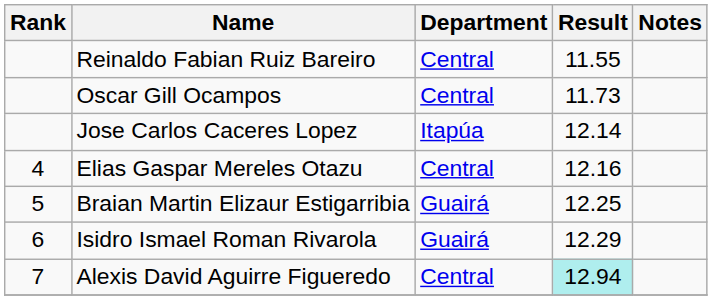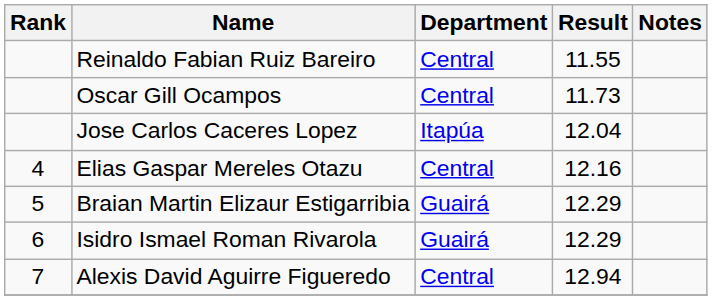 <table class="wikitable" style="text-align:center">
 <tr>
 <th>Rank</th>
 <th>Name</th>
 <th>Department</th>
 <th>Result</th>
 <th>Notes</th>
 </tr>
 <tr>
 <td></td>
 <td align="left">Reinaldo Fabian Ruiz Bareiro</td>
 <td align="left"><a href='#'>Central</a></td>
 <td>11.55</td>
 <td></td>
 </tr>
 <tr>
 <td></td>
 <td align="left">Oscar Gill Ocampos</td>
 <td align="left"><a href='#'>Central</a></td>
 <td>11.73</td>
 <td></td>
 </tr>
 <tr>
 <td></td>
 <td align="left">Jose Carlos Caceres Lopez</td>
 <td align="left"><a href='#'>Itapúa</a></td>
-<td>12.14</td>
+<td>12.04</td>
 <td></td>
 </tr>
 <tr>
 <td>4</td>
 <td align="left">Elias Gaspar Mereles Otazu</td>
 <td align="left"><a href='#'>Central</a></td>
 <td>12.16</td>
 <td></td>
 </tr>
 <tr>
 <td>5</td>
 <td align="left">Braian Martin Elizaur Estigarribia</td>
 <td align="left"><a href='#'>Guairá</a></td>
-<td>12.25</td>
+<td>12.29</td>
 <td></td>
 </tr>
 <tr>
 <td>6</td>
 <td align="left">Isidro Ismael Roman Rivarola</td>
 <td align="left"><a href='#'>Guairá</a></td>
 <td>12.29</td>
 <td></td>
 </tr>
 <tr>
 <td>7</td>
 <td align="left">Alexis David Aguirre Figueredo</td>
 <td align="left"><a href='#'>Central</a></td>
-<td style="background: paleturquoise;">12.94</td>
+<td>12.94</td>
 <td></td>
 </tr>
 <tr>
 </tr>
 </table>
